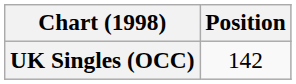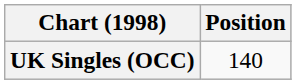 <table class="wikitable plainrowheaders" style="text-align:center">
 <tr>
 <th>Chart (1998)</th>
 <th>Position</th>
 </tr>
 <tr>
 <th scope="row">UK Singles (OCC)</th>
-<td>142</td>
+<td>140</td>
 </tr>
 </table>
